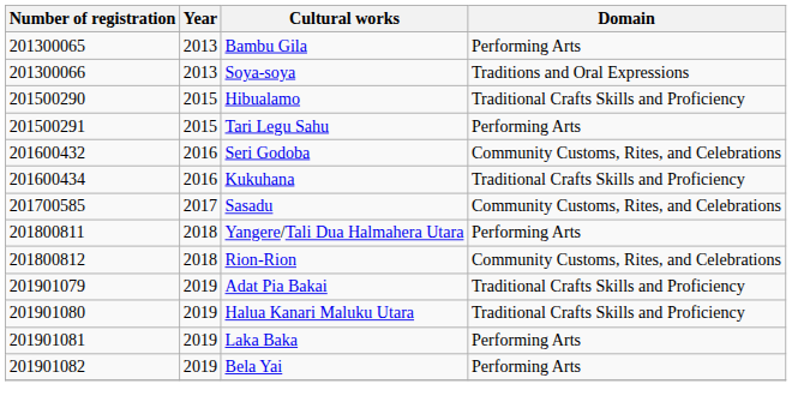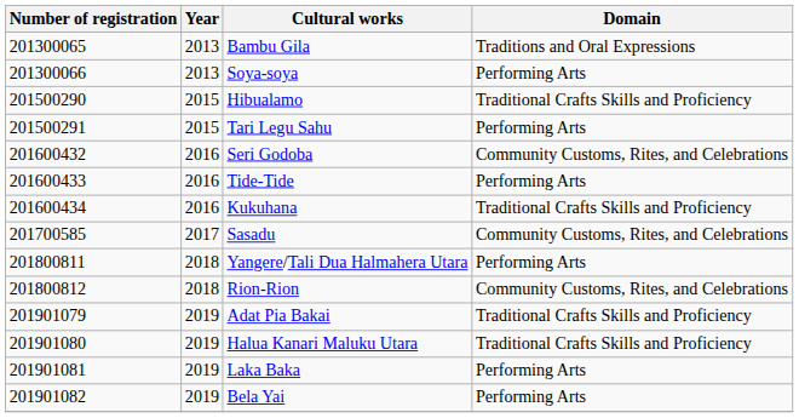 <table class = "wikitable sortable">
 <tr>
 <th>Number of registration</th>
 <th>Year</th>
 <th>Cultural works</th>
 <th>Domain</th>
 </tr>
 <tr>
 <td>201300065</td>
 <td>2013</td>
 <td><a href='#'>Bambu Gila</a></td>
-<td>Performing Arts</td>
+<td>Traditions and Oral Expressions</td>
 </tr>
 <tr>
 <td>201300066</td>
 <td>2013</td>
 <td><a href='#'>Soya-soya</a></td>
-<td>Traditions and Oral Expressions</td>
+<td>Performing Arts</td>
 </tr>
 <tr>
 <td>201500290</td>
 <td>2015</td>
 <td><a href='#'>Hibualamo</a></td>
 <td>Traditional Crafts Skills and Proficiency</td>
 </tr>
 <tr>
 <td>201500291</td>
 <td>2015</td>
 <td><a href='#'>Tari Legu Sahu</a></td>
 <td>Performing Arts</td>
 </tr>
 <tr>
 <td>201600432</td>
 <td>2016</td>
 <td><a href='#'>Seri Godoba</a></td>
 <td>Community Customs, Rites, and Celebrations</td>
+</tr>
+<tr>
+<td>201600433</td>
+<td>2016</td>
+<td><a href='#'>Tide-Tide</a></td>
+<td>Performing Arts</td>
 </tr>
 <tr>
 <td>201600434</td>
 <td>2016</td>
 <td><a href='#'>Kukuhana</a></td>
 <td>Traditional Crafts Skills and Proficiency</td>
 </tr>
 <tr>
 <td>201700585</td>
 <td>2017</td>
 <td><a href='#'>Sasadu</a></td>
 <td>Community Customs, Rites, and Celebrations</td>
 </tr>
 <tr>
 <td>201800811</td>
 <td>2018</td>
 <td><a href='#'>Yangere</a>/<a href='#'>Tali Dua Halmahera Utara</a></td>
 <td>Performing Arts</td>
 </tr>
 <tr>
 <td>201800812</td>
 <td>2018</td>
 <td><a href='#'>Rion-Rion</a></td>
 <td>Community Customs, Rites, and Celebrations</td>
 </tr>
 <tr>
 <td>201901079</td>
 <td>2019</td>
 <td><a href='#'>Adat Pia Bakai</a></td>
 <td>Traditional Crafts Skills and Proficiency</td>
 </tr>
 <tr>
 <td>201901080</td>
 <td>2019</td>
 <td><a href='#'>Halua Kanari Maluku Utara</a></td>
 <td>Traditional Crafts Skills and Proficiency</td>
 </tr>
 <tr>
 <td>201901081</td>
 <td>2019</td>
 <td><a href='#'>Laka Baka</a></td>
 <td>Performing Arts</td>
 </tr>
 <tr>
 <td>201901082</td>
 <td>2019</td>
 <td><a href='#'>Bela Yai</a></td>
 <td>Performing Arts</td>
 </tr>
 <tr>
 </tr>
 </table>
